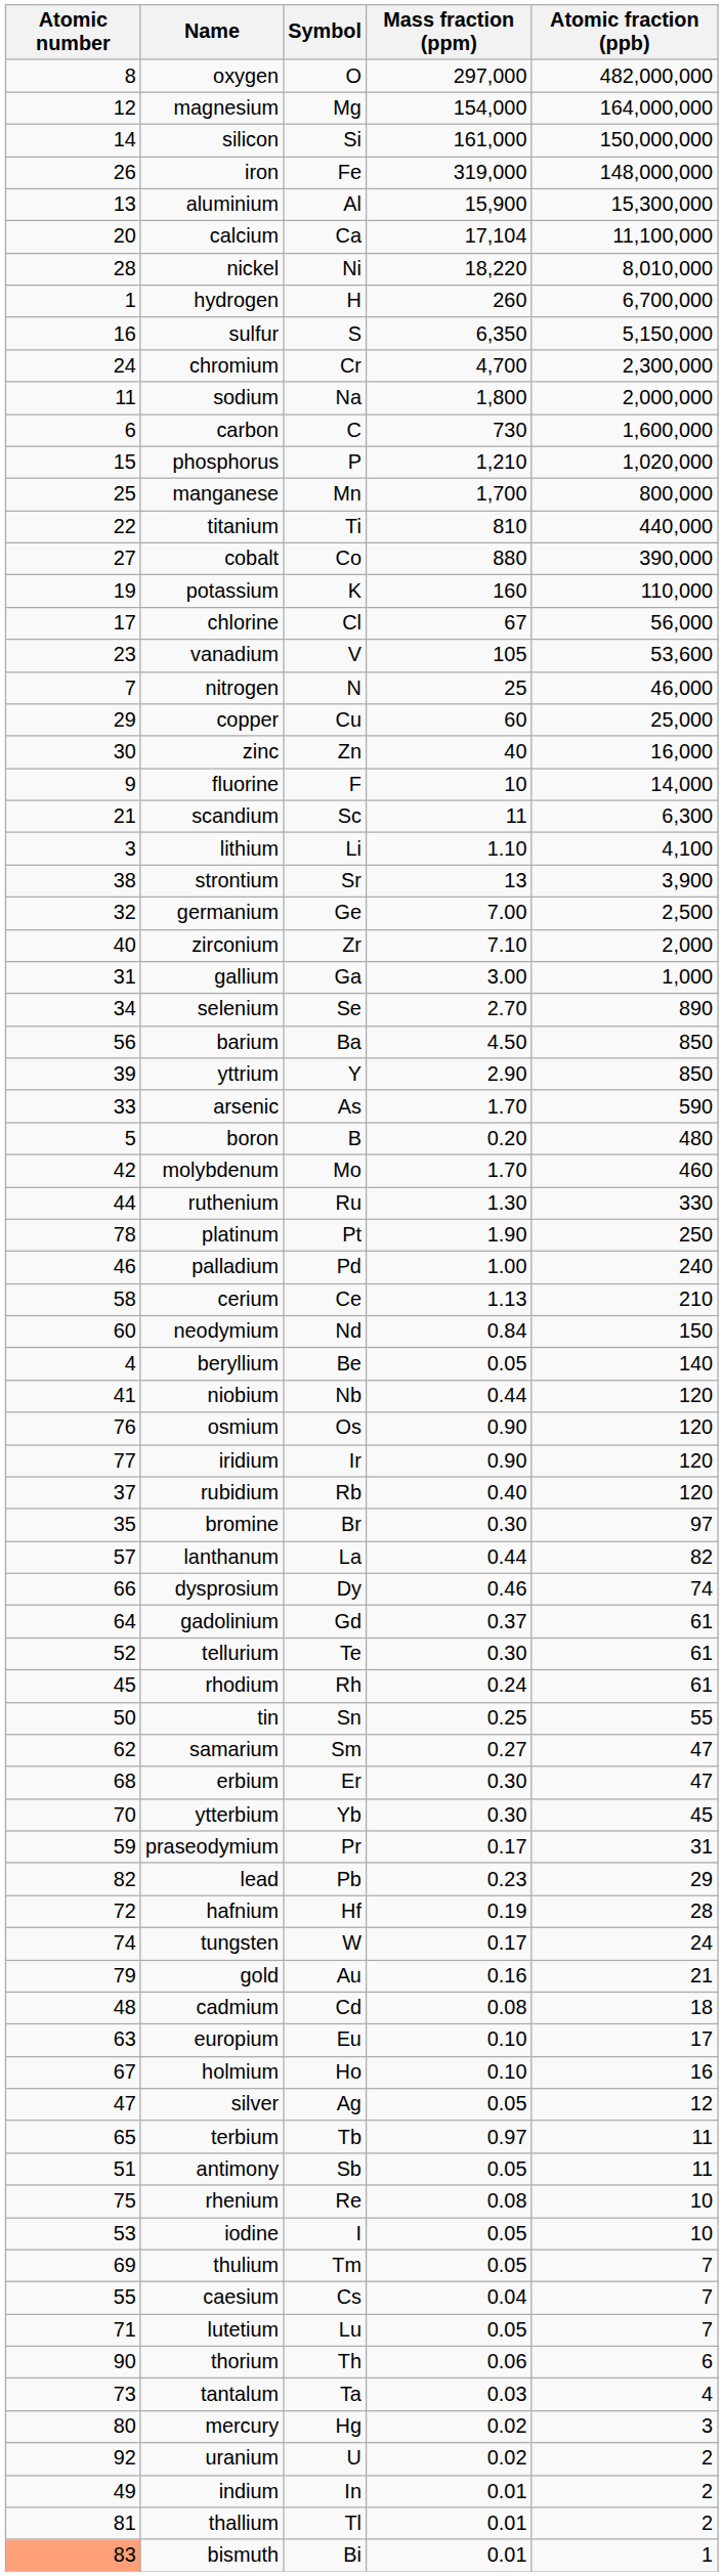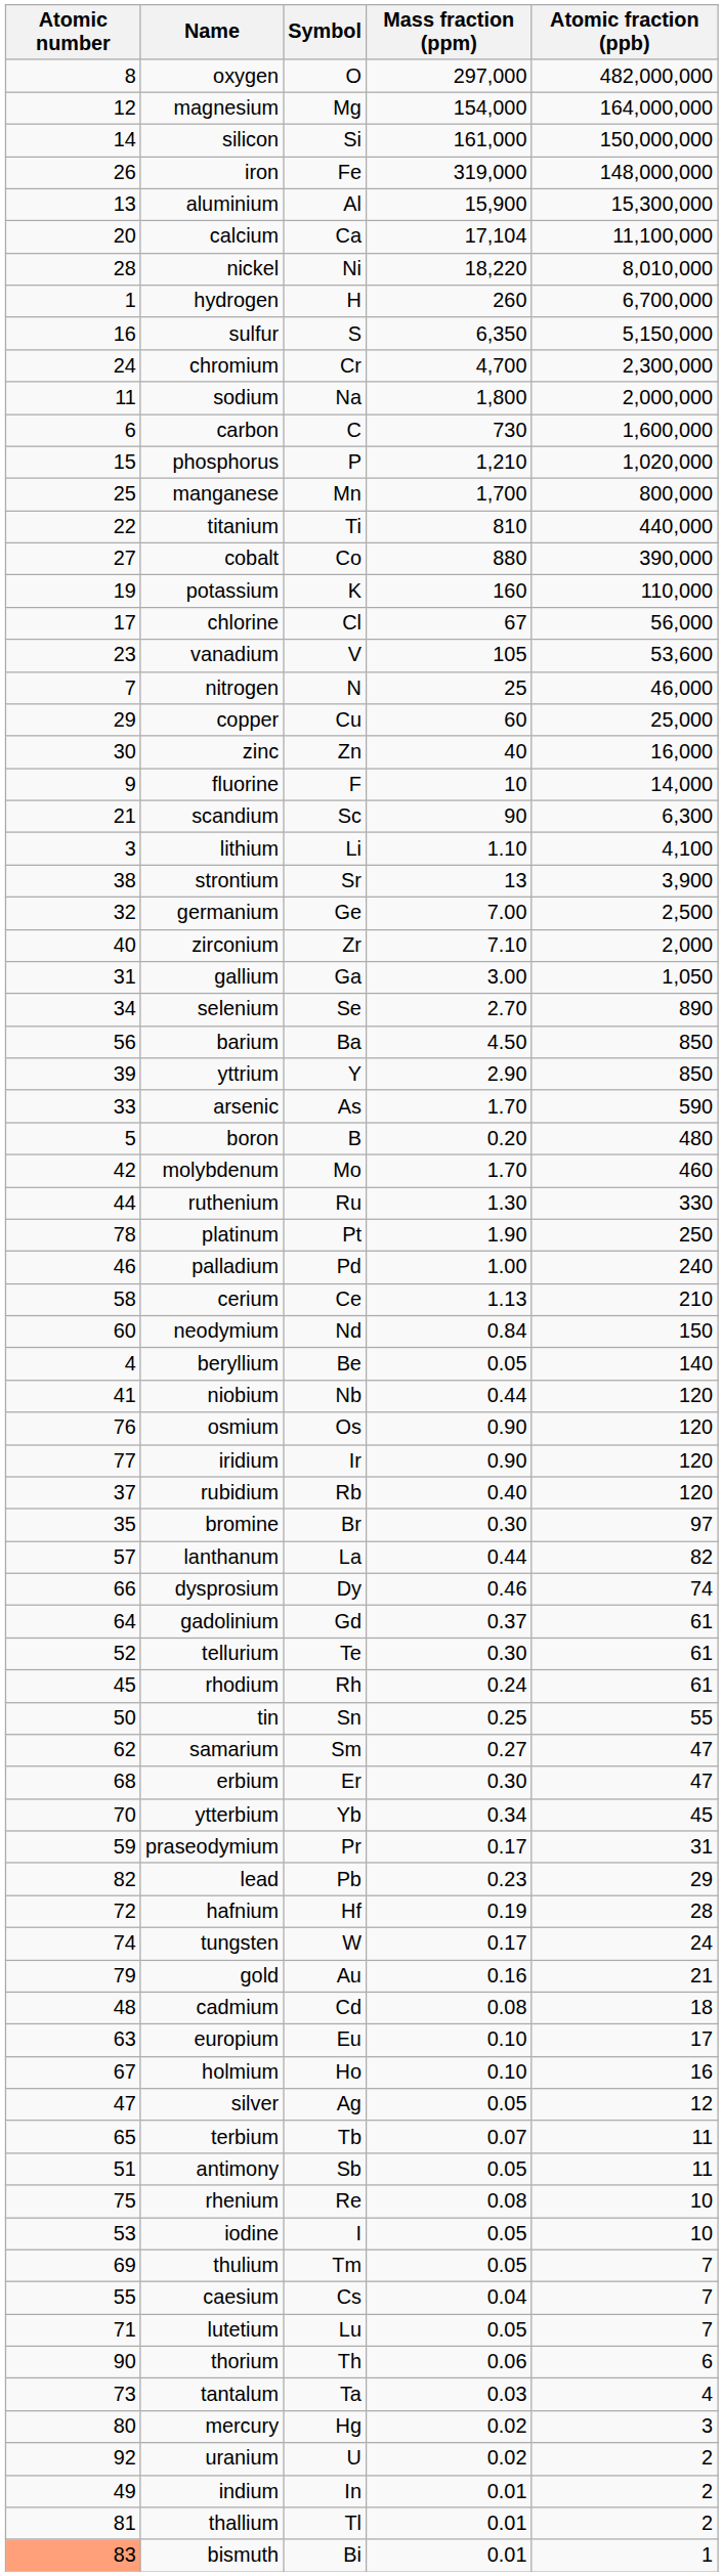 <table class="wikitable sortable collapsible collapsed" style="width: 90%; float:center; margin-right: 0; margin-left:1em; text-align:right">
 <tr>
 <th>Atomic number</th>
 <th>Name</th>
 <th>Symbol</th>
 <th>Mass fraction (ppm)</th>
 <th>Atomic fraction (ppb)</th>
 </tr>
 <tr>
 <td>8</td>
 <td>oxygen</td>
 <td>O</td>
 <td>297,000</td>
 <td>482,000,000</td>
 </tr>
 <tr>
 <td>12</td>
 <td>magnesium</td>
 <td>Mg</td>
 <td>154,000</td>
 <td>164,000,000</td>
 </tr>
 <tr>
 <td>14</td>
 <td>silicon</td>
 <td>Si</td>
 <td>161,000</td>
 <td>150,000,000</td>
 </tr>
 <tr>
 <td>26</td>
 <td>iron</td>
 <td>Fe</td>
 <td>319,000</td>
 <td>148,000,000</td>
 </tr>
 <tr>
 <td>13</td>
 <td>aluminium</td>
 <td>Al</td>
 <td>15,900</td>
 <td>15,300,000</td>
 </tr>
 <tr>
 <td>20</td>
 <td>calcium</td>
 <td>Ca</td>
 <td>17,104</td>
 <td>11,100,000</td>
 </tr>
 <tr>
 <td>28</td>
 <td>nickel</td>
 <td>Ni</td>
 <td>18,220</td>
 <td>8,010,000</td>
 </tr>
 <tr>
 <td>1</td>
 <td>hydrogen</td>
 <td>H</td>
 <td>260</td>
 <td>6,700,000</td>
 </tr>
 <tr>
 <td>16</td>
 <td>sulfur</td>
 <td>S</td>
 <td>6,350</td>
 <td>5,150,000</td>
 </tr>
 <tr>
 <td>24</td>
 <td>chromium</td>
 <td>Cr</td>
 <td>4,700</td>
 <td>2,300,000</td>
 </tr>
 <tr>
 <td>11</td>
 <td>sodium</td>
 <td>Na</td>
 <td>1,800</td>
 <td>2,000,000</td>
 </tr>
 <tr>
 <td>6</td>
 <td>carbon</td>
 <td>C</td>
 <td>730</td>
 <td>1,600,000</td>
 </tr>
 <tr>
 <td>15</td>
 <td>phosphorus</td>
 <td>P</td>
 <td>1,210</td>
 <td>1,020,000</td>
 </tr>
 <tr>
 <td>25</td>
 <td>manganese</td>
 <td>Mn</td>
 <td>1,700</td>
 <td>800,000</td>
 </tr>
 <tr>
 <td>22</td>
 <td>titanium</td>
 <td>Ti</td>
 <td>810</td>
 <td>440,000</td>
 </tr>
 <tr>
 <td>27</td>
 <td>cobalt</td>
 <td>Co</td>
 <td>880</td>
 <td>390,000</td>
 </tr>
 <tr>
 <td>19</td>
 <td>potassium</td>
 <td>K</td>
 <td>160</td>
 <td>110,000</td>
 </tr>
 <tr>
 <td>17</td>
 <td>chlorine</td>
 <td>Cl</td>
 <td>67</td>
 <td>56,000</td>
 </tr>
 <tr>
 <td>23</td>
 <td>vanadium</td>
 <td>V</td>
 <td>105</td>
 <td>53,600</td>
 </tr>
 <tr>
 <td>7</td>
 <td>nitrogen</td>
 <td>N</td>
 <td>25</td>
 <td>46,000</td>
 </tr>
 <tr>
 <td>29</td>
 <td>copper</td>
 <td>Cu</td>
 <td>60</td>
 <td>25,000</td>
 </tr>
 <tr>
 <td>30</td>
 <td>zinc</td>
 <td>Zn</td>
 <td>40</td>
 <td>16,000</td>
 </tr>
 <tr>
 <td>9</td>
 <td>fluorine</td>
 <td>F</td>
 <td>10</td>
 <td>14,000</td>
 </tr>
 <tr>
 <td>21</td>
 <td>scandium</td>
 <td>Sc</td>
-<td>11</td>
+<td>90</td>
 <td>6,300</td>
 </tr>
 <tr>
 <td>3</td>
 <td>lithium</td>
 <td>Li</td>
 <td>1.10</td>
 <td>4,100</td>
 </tr>
 <tr>
 <td>38</td>
 <td>strontium</td>
 <td>Sr</td>
 <td>13</td>
 <td>3,900</td>
 </tr>
 <tr>
 <td>32</td>
 <td>germanium</td>
 <td>Ge</td>
 <td>7.00</td>
 <td>2,500</td>
 </tr>
 <tr>
 <td>40</td>
 <td>zirconium</td>
 <td>Zr</td>
 <td>7.10</td>
 <td>2,000</td>
 </tr>
 <tr>
 <td>31</td>
 <td>gallium</td>
 <td>Ga</td>
 <td>3.00</td>
-<td>1,000</td>
+<td>1,050</td>
 </tr>
 <tr>
 <td>34</td>
 <td>selenium</td>
 <td>Se</td>
 <td>2.70</td>
 <td>890</td>
 </tr>
 <tr>
 <td>56</td>
 <td>barium</td>
 <td>Ba</td>
 <td>4.50</td>
 <td>850</td>
 </tr>
 <tr>
 <td>39</td>
 <td>yttrium</td>
 <td>Y</td>
 <td>2.90</td>
 <td>850</td>
 </tr>
 <tr>
 <td>33</td>
 <td>arsenic</td>
 <td>As</td>
 <td>1.70</td>
 <td>590</td>
 </tr>
 <tr>
 <td>5</td>
 <td>boron</td>
 <td>B</td>
 <td>0.20</td>
 <td>480</td>
 </tr>
 <tr>
 <td>42</td>
 <td>molybdenum</td>
 <td>Mo</td>
 <td>1.70</td>
 <td>460</td>
 </tr>
 <tr>
 <td>44</td>
 <td>ruthenium</td>
 <td>Ru</td>
 <td>1.30</td>
 <td>330</td>
 </tr>
 <tr>
 <td>78</td>
 <td>platinum</td>
 <td>Pt</td>
 <td>1.90</td>
 <td>250</td>
 </tr>
 <tr>
 <td>46</td>
 <td>palladium</td>
 <td>Pd</td>
 <td>1.00</td>
 <td>240</td>
 </tr>
 <tr>
 <td>58</td>
 <td>cerium</td>
 <td>Ce</td>
 <td>1.13</td>
 <td>210</td>
 </tr>
 <tr>
 <td>60</td>
 <td>neodymium</td>
 <td>Nd</td>
 <td>0.84</td>
 <td>150</td>
 </tr>
 <tr>
 <td>4</td>
 <td>beryllium</td>
 <td>Be</td>
 <td>0.05</td>
 <td>140</td>
 </tr>
 <tr>
 <td>41</td>
 <td>niobium</td>
 <td>Nb</td>
 <td>0.44</td>
 <td>120</td>
 </tr>
 <tr>
 <td>76</td>
 <td>osmium</td>
 <td>Os</td>
 <td>0.90</td>
 <td>120</td>
 </tr>
 <tr>
 <td>77</td>
 <td>iridium</td>
 <td>Ir</td>
 <td>0.90</td>
 <td>120</td>
 </tr>
 <tr>
 <td>37</td>
 <td>rubidium</td>
 <td>Rb</td>
 <td>0.40</td>
 <td>120</td>
 </tr>
 <tr>
 <td>35</td>
 <td>bromine</td>
 <td>Br</td>
 <td>0.30</td>
 <td>97</td>
 </tr>
 <tr>
 <td>57</td>
 <td>lanthanum</td>
 <td>La</td>
 <td>0.44</td>
 <td>82</td>
 </tr>
 <tr>
 <td>66</td>
 <td>dysprosium</td>
 <td>Dy</td>
 <td>0.46</td>
 <td>74</td>
 </tr>
 <tr>
 <td>64</td>
 <td>gadolinium</td>
 <td>Gd</td>
 <td>0.37</td>
 <td>61</td>
 </tr>
 <tr>
 <td>52</td>
 <td>tellurium</td>
 <td>Te</td>
 <td>0.30</td>
 <td>61</td>
 </tr>
 <tr>
 <td>45</td>
 <td>rhodium</td>
 <td>Rh</td>
 <td>0.24</td>
 <td>61</td>
 </tr>
 <tr>
 <td>50</td>
 <td>tin</td>
 <td>Sn</td>
 <td>0.25</td>
 <td>55</td>
 </tr>
 <tr>
 <td>62</td>
 <td>samarium</td>
 <td>Sm</td>
 <td>0.27</td>
 <td>47</td>
 </tr>
 <tr>
 <td>68</td>
 <td>erbium</td>
 <td>Er</td>
 <td>0.30</td>
 <td>47</td>
 </tr>
 <tr>
 <td>70</td>
 <td>ytterbium</td>
 <td>Yb</td>
-<td>0.30</td>
+<td>0.34</td>
 <td>45</td>
 </tr>
 <tr>
 <td>59</td>
 <td>praseodymium</td>
 <td>Pr</td>
 <td>0.17</td>
 <td>31</td>
 </tr>
 <tr>
 <td>82</td>
 <td>lead</td>
 <td>Pb</td>
 <td>0.23</td>
 <td>29</td>
 </tr>
 <tr>
 <td>72</td>
 <td>hafnium</td>
 <td>Hf</td>
 <td>0.19</td>
 <td>28</td>
 </tr>
 <tr>
 <td>74</td>
 <td>tungsten</td>
 <td>W</td>
 <td>0.17</td>
 <td>24</td>
 </tr>
 <tr>
 <td>79</td>
 <td>gold</td>
 <td>Au</td>
 <td>0.16</td>
 <td>21</td>
 </tr>
 <tr>
 <td>48</td>
 <td>cadmium</td>
 <td>Cd</td>
 <td>0.08</td>
 <td>18</td>
 </tr>
 <tr>
 <td>63</td>
 <td>europium</td>
 <td>Eu</td>
 <td>0.10</td>
 <td>17</td>
 </tr>
 <tr>
 <td>67</td>
 <td>holmium</td>
 <td>Ho</td>
 <td>0.10</td>
 <td>16</td>
 </tr>
 <tr>
 <td>47</td>
 <td>silver</td>
 <td>Ag</td>
 <td>0.05</td>
 <td>12</td>
 </tr>
 <tr>
 <td>65</td>
 <td>terbium</td>
 <td>Tb</td>
-<td>0.97</td>
+<td>0.07</td>
 <td>11</td>
 </tr>
 <tr>
 <td>51</td>
 <td>antimony</td>
 <td>Sb</td>
 <td>0.05</td>
 <td>11</td>
 </tr>
 <tr>
 <td>75</td>
 <td>rhenium</td>
 <td>Re</td>
 <td>0.08</td>
 <td>10</td>
 </tr>
 <tr>
 <td>53</td>
 <td>iodine</td>
 <td>I</td>
 <td>0.05</td>
 <td>10</td>
 </tr>
 <tr>
 <td>69</td>
 <td>thulium</td>
 <td>Tm</td>
 <td>0.05</td>
 <td>7</td>
 </tr>
 <tr>
 <td>55</td>
 <td>caesium</td>
 <td>Cs</td>
 <td>0.04</td>
 <td>7</td>
 </tr>
 <tr>
 <td>71</td>
 <td>lutetium</td>
 <td>Lu</td>
 <td>0.05</td>
 <td>7</td>
 </tr>
 <tr>
 <td>90</td>
 <td>thorium</td>
 <td>Th</td>
 <td>0.06</td>
 <td>6</td>
 </tr>
 <tr>
 <td>73</td>
 <td>tantalum</td>
 <td>Ta</td>
 <td>0.03</td>
 <td>4</td>
 </tr>
 <tr>
 <td>80</td>
 <td>mercury</td>
 <td>Hg</td>
 <td>0.02</td>
 <td>3</td>
 </tr>
 <tr>
 <td>92</td>
 <td>uranium</td>
 <td>U</td>
 <td>0.02</td>
 <td>2</td>
 </tr>
 <tr>
 <td>49</td>
 <td>indium</td>
 <td>In</td>
 <td>0.01</td>
 <td>2</td>
 </tr>
 <tr>
 <td>81</td>
 <td>thallium</td>
 <td>Tl</td>
 <td>0.01</td>
 <td>2</td>
 </tr>
 <tr>
 <td style="background: lightsalmon;">83</td>
 <td>bismuth</td>
 <td>Bi</td>
 <td>0.01</td>
 <td>1</td>
 </tr>
 </table>
